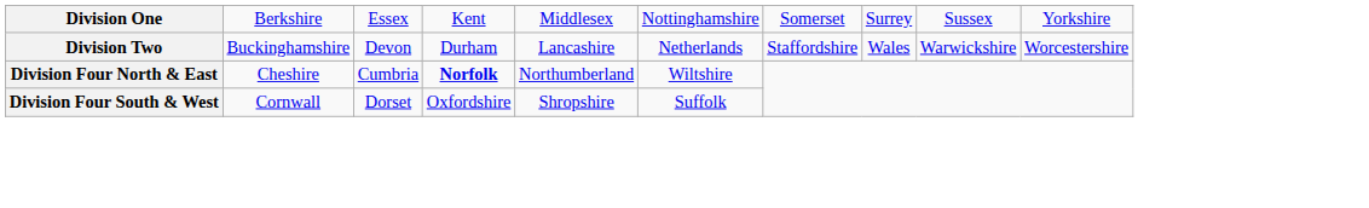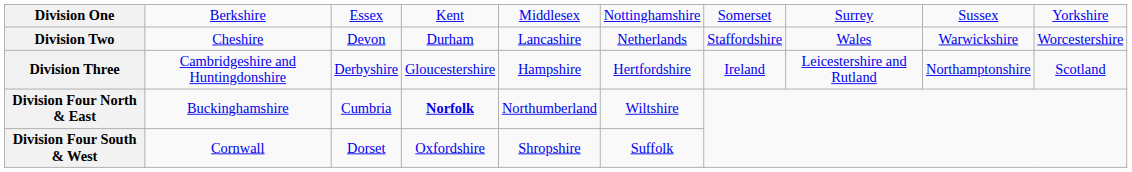 <table class="wikitable" style="text-align: center" style="font-size: 95%; border: 1px #aaaaaa solid; border-collapse: collapse; clear:center;">
 <tr>
 <th>Division One</th>
 <td><a href='#'>Berkshire</a></td>
 <td><a href='#'>Essex</a></td>
 <td><a href='#'>Kent</a></td>
 <td><a href='#'>Middlesex</a></td>
 <td><a href='#'>Nottinghamshire</a></td>
 <td><a href='#'>Somerset</a></td>
 <td><a href='#'>Surrey</a></td>
 <td><a href='#'>Sussex</a></td>
 <td><a href='#'>Yorkshire</a></td>
 </tr>
 <tr>
 <th>Division Two</th>
-<td><a href='#'>Buckinghamshire</a></td>
+<td><a href='#'>Cheshire</a></td>
 <td><a href='#'>Devon</a></td>
 <td><a href='#'>Durham</a></td>
 <td><a href='#'>Lancashire</a></td>
 <td><a href='#'>Netherlands</a></td>
 <td><a href='#'>Staffordshire</a></td>
 <td><a href='#'>Wales</a></td>
 <td><a href='#'>Warwickshire</a></td>
 <td><a href='#'>Worcestershire</a></td>
 </tr>
 <tr>
+<th>Division Three</th>
+<td><a href='#'>Cambridgeshire and Huntingdonshire</a></td>
+<td><a href='#'>Derbyshire</a></td>
+<td><a href='#'>Gloucestershire</a></td>
+<td><a href='#'>Hampshire</a></td>
+<td><a href='#'>Hertfordshire</a></td>
+<td><a href='#'>Ireland</a></td>
+<td><a href='#'>Leicestershire and Rutland</a></td>
+<td><a href='#'>Northamptonshire</a></td>
+<td><a href='#'>Scotland</a></td>
+</tr>
+<tr>
 <th>Division Four North & East</th>
-<td><a href='#'>Cheshire</a></td>
+<td><a href='#'>Buckinghamshire</a></td>
 <td><a href='#'>Cumbria</a></td>
 <td><strong><a href='#'>Norfolk</a></strong></td>
 <td><a href='#'>Northumberland</a></td>
 <td><a href='#'>Wiltshire</a></td>
 </tr>
 <tr>
 <th>Division Four South & West</th>
 <td><a href='#'>Cornwall</a></td>
 <td><a href='#'>Dorset</a></td>
 <td><a href='#'>Oxfordshire</a></td>
 <td><a href='#'>Shropshire</a></td>
 <td><a href='#'>Suffolk</a></td>
 </tr>
 </table>
